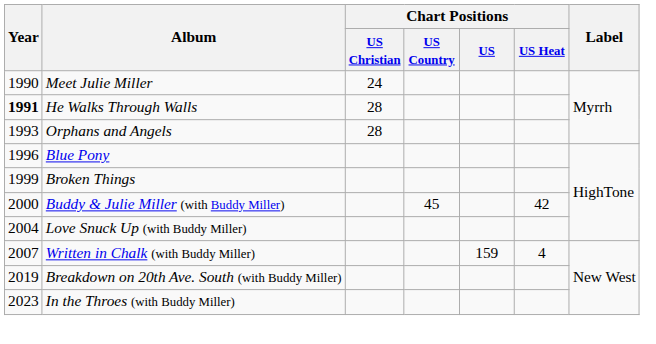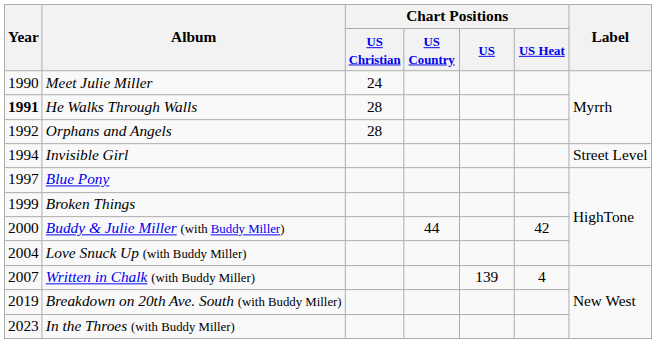 <table class="wikitable">
 <tr>
 <th rowspan="2">Year</th>
 <th rowspan="2">Album</th>
 <th colspan="4">Chart Positions</th>
 <th rowspan="2">Label</th>
 </tr>
 <tr>
 <th width="50"><small><a href='#'>US Christian</a></small></th>
 <th width="50"><small><a href='#'>US Country</a></small></th>
 <th width="50"><small><a href='#'>US</a></small></th>
 <th width="50"><small><a href='#'>US Heat</a></small></th>
 </tr>
 <tr>
 <td>1990</td>
 <td><em>Meet Julie Miller</em></td>
 <td align="center">24</td>
 <td></td>
 <td></td>
 <td></td>
 <td rowspan="3">Myrrh</td>
 </tr>
 <tr>
 <td><strong>1991</strong></td>
 <td><em>He Walks Through Walls</em></td>
 <td align="center">28</td>
 <td></td>
 <td></td>
 <td></td>
 </tr>
 <tr>
-<td>1993</td>
+<td>1992</td>
 <td><em>Orphans and Angels</em></td>
 <td align="center">28</td>
 <td></td>
 <td></td>
 <td></td>
 </tr>
 <tr>
-<td>1996</td>
+<td>1994</td>
+<td><em>Invisible Girl</em></td>
+<td></td>
+<td></td>
+<td></td>
+<td></td>
+<td>Street Level</td>
+</tr>
+<tr>
+<td>1997</td>
 <td><em><a href='#'>Blue Pony</a></em></td>
 <td></td>
 <td></td>
 <td></td>
 <td></td>
 <td rowspan="4">HighTone</td>
 </tr>
 <tr>
 <td>1999</td>
 <td><em>Broken Things</em></td>
 <td></td>
 <td></td>
 <td></td>
 <td></td>
 </tr>
 <tr>
 <td>2000</td>
 <td><em><a href='#'>Buddy & Julie Miller</a></em> <small>(with <a href='#'>Buddy Miller</a>)</small></td>
 <td></td>
-<td align="center">45</td>
+<td align="center">44</td>
 <td></td>
 <td align="center">42</td>
 </tr>
 <tr>
 <td>2004</td>
 <td><em>Love Snuck Up</em> <small>(with Buddy Miller)</small></td>
 <td></td>
 <td></td>
 <td></td>
 <td></td>
 </tr>
 <tr>
 <td>2007</td>
 <td><em><a href='#'>Written in Chalk</a></em> <small>(with Buddy Miller)</small></td>
 <td></td>
 <td></td>
-<td align="center">159</td>
+<td align="center">139</td>
 <td align="center">4</td>
 <td rowspan="3">New West</td>
 </tr>
 <tr>
 <td>2019</td>
 <td><em>Breakdown on 20th Ave. South</em> <small>(with Buddy Miller)</small></td>
 <td></td>
 <td></td>
 <td></td>
 <td></td>
 </tr>
 <tr>
 <td>2023</td>
 <td><em>In the Throes</em> <small>(with Buddy Miller)</small></td>
 <td></td>
 <td></td>
 <td></td>
 <td></td>
 </tr>
 </table>
